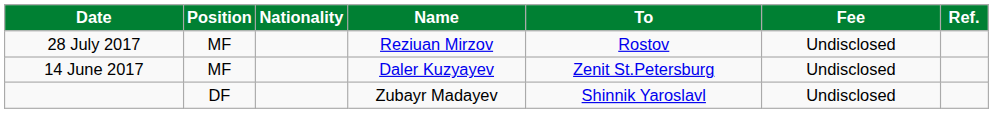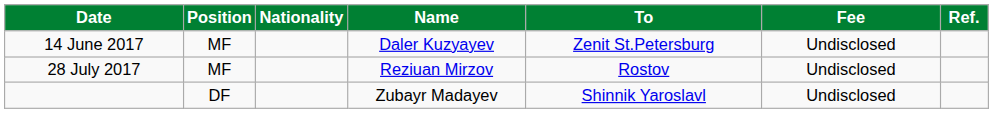 <table class="wikitable"  style="text-align:center; font-size:90%; ">
 <tr>
 <th style="background:#008033; color:white; width:150px;">Date</th>
 <th style="background:#008033; color:white; width:50px;">Position</th>
 <th style="background:#008033; color:white; width:50px;">Nationality</th>
 <th style="background:#008033; color:white; width:150px;">Name</th>
 <th style="background:#008033; color:white; width:200px;">To</th>
 <th style="background:#008033; color:white; width:150px;">Fee</th>
 <th style="background:#008033; color:white; width:35px;">Ref.</th>
 </tr>
 <tr>
+<td>14 June 2017</td>
+<td>MF</td>
+<td></td>
+<td><a href='#'>Daler Kuzyayev</a></td>
+<td><a href='#'>Zenit St.Petersburg</a></td>
+<td>Undisclosed</td>
+<td></td>
+</tr>
+<tr>
 <td>28 July 2017</td>
 <td>MF</td>
 <td></td>
 <td><a href='#'>Reziuan Mirzov</a></td>
 <td><a href='#'>Rostov</a></td>
-<td>Undisclosed</td>
-<td></td>
-</tr>
-<tr>
-<td>14 June 2017</td>
-<td>MF</td>
-<td></td>
-<td><a href='#'>Daler Kuzyayev</a></td>
-<td><a href='#'>Zenit St.Petersburg</a></td>
 <td>Undisclosed</td>
 <td></td>
 </tr>
 <tr>
 <td></td>
 <td>DF</td>
 <td></td>
 <td>Zubayr Madayev</td>
 <td><a href='#'>Shinnik Yaroslavl</a></td>
 <td>Undisclosed</td>
 <td></td>
 </tr>
 </table>
